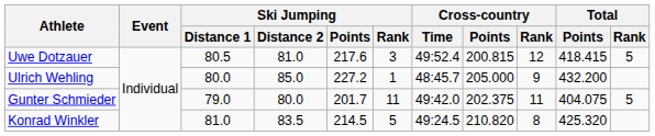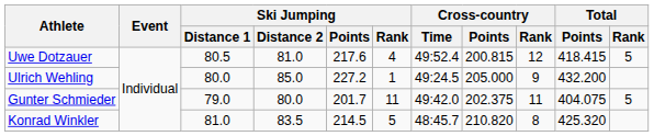 <table class="wikitable" style="font-size:90%">
 <tr>
 <th rowspan="2">Athlete</th>
 <th rowspan="2">Event</th>
 <th colspan="4">Ski Jumping</th>
 <th colspan="3">Cross-country</th>
 <th colspan="2">Total</th>
 </tr>
 <tr>
 <th>Distance 1</th>
 <th>Distance 2</th>
 <th>Points</th>
 <th>Rank</th>
 <th>Time</th>
 <th>Points</th>
 <th>Rank</th>
 <th>Points</th>
 <th>Rank</th>
 </tr>
 <tr>
 <td><a href='#'>Uwe Dotzauer</a></td>
 <td rowspan="4">Individual</td>
 <td style="text-align:center;">80.5</td>
 <td style="text-align:center;">81.0</td>
 <td style="text-align:center;">217.6</td>
-<td style="text-align:center;">3</td>
+<td style="text-align:center;">4</td>
 <td style="text-align:center;">49:52.4</td>
 <td style="text-align:center;">200.815</td>
 <td style="text-align:center;">12</td>
 <td style="text-align:center;">418.415</td>
 <td style="text-align:center;">5</td>
 </tr>
 <tr>
 <td><a href='#'>Ulrich Wehling</a></td>
 <td style="text-align:center;">80.0</td>
 <td style="text-align:center;">85.0</td>
 <td style="text-align:center;">227.2</td>
 <td style="text-align:center;">1</td>
-<td style="text-align:center;">48:45.7</td>
+<td style="text-align:center;">49:24.5</td>
 <td style="text-align:center;">205.000</td>
 <td style="text-align:center;">9</td>
 <td style="text-align:center;">432.200</td>
 <td style="text-align:center;"></td>
 </tr>
 <tr>
 <td><a href='#'>Gunter Schmieder</a></td>
 <td style="text-align:center;">79.0</td>
 <td style="text-align:center;">80.0</td>
 <td style="text-align:center;">201.7</td>
 <td style="text-align:center;">11</td>
 <td style="text-align:center;">49:42.0</td>
 <td style="text-align:center;">202.375</td>
 <td style="text-align:center;">11</td>
 <td style="text-align:center;">404.075</td>
 <td style="text-align:center;">5</td>
 </tr>
 <tr>
 <td><a href='#'>Konrad Winkler</a></td>
 <td style="text-align:center;">81.0</td>
 <td style="text-align:center;">83.5</td>
 <td style="text-align:center;">214.5</td>
 <td style="text-align:center;">5</td>
-<td style="text-align:center;">49:24.5</td>
+<td style="text-align:center;">48:45.7</td>
 <td style="text-align:center;">210.820</td>
 <td style="text-align:center;">8</td>
 <td style="text-align:center;">425.320</td>
 <td style="text-align:center;"></td>
 </tr>
 </table>
